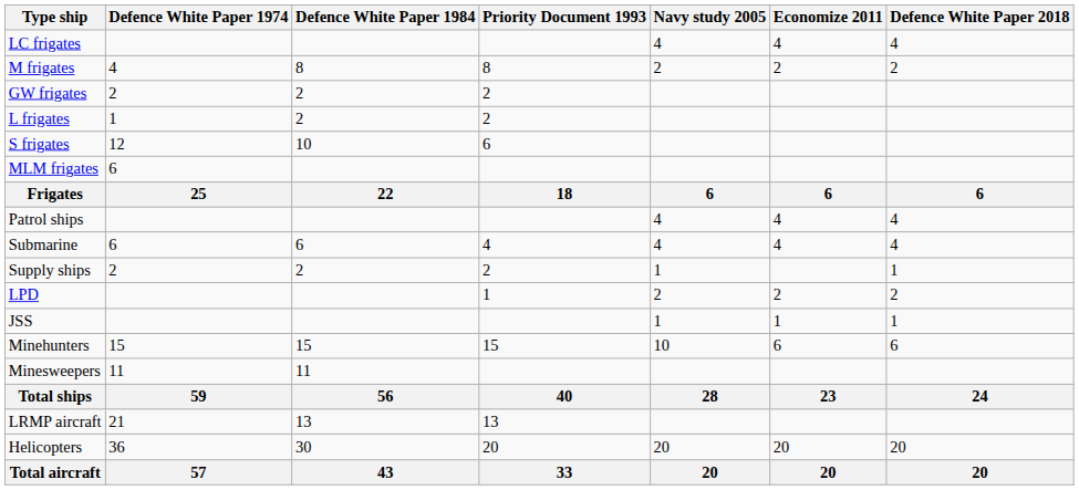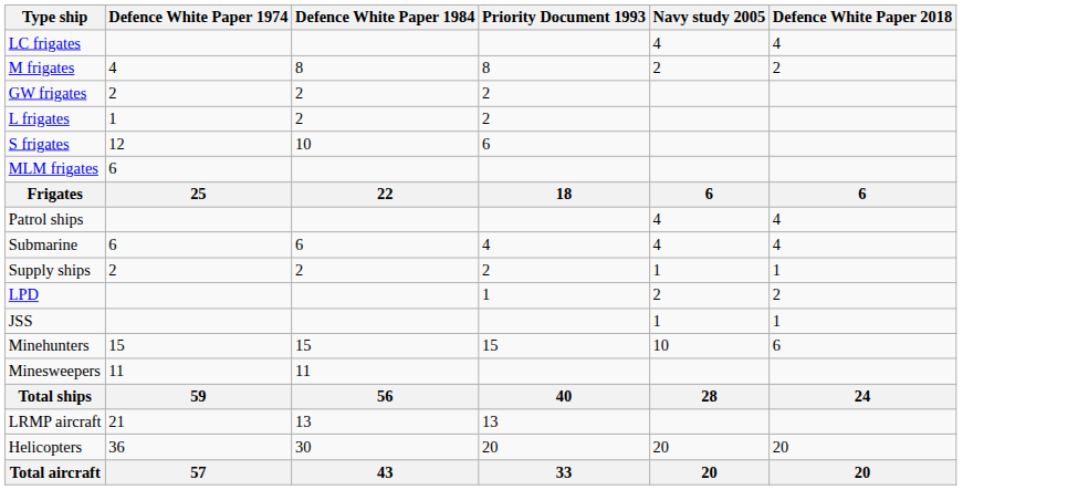 <table class="wikitable">
 <tr>
 <th>Type ship</th>
 <th>Defence White Paper 1974</th>
 <th>Defence White Paper 1984</th>
 <th>Priority Document 1993</th>
 <th>Navy study 2005</th>
-<th>Economize 2011</th>
 <th>Defence White Paper 2018</th>
 </tr>
 <tr>
 <td><a href='#'>LC frigates</a></td>
 <td></td>
 <td></td>
 <td></td>
-<td>4</td>
 <td>4</td>
 <td>4</td>
 </tr>
 <tr>
 <td><a href='#'>M frigates</a></td>
 <td>4</td>
 <td>8</td>
 <td>8</td>
 <td>2</td>
 <td>2</td>
-<td>2</td>
 </tr>
 <tr>
 <td><a href='#'>GW frigates</a></td>
 <td>2</td>
 <td>2</td>
 <td>2</td>
-<td></td>
 <td></td>
 <td></td>
 </tr>
 <tr>
 <td><a href='#'>L frigates</a></td>
 <td>1</td>
 <td>2</td>
 <td>2</td>
 <td></td>
 <td></td>
-<td></td>
 </tr>
 <tr>
 <td><a href='#'>S frigates</a></td>
 <td>12</td>
 <td>10</td>
 <td>6</td>
 <td></td>
 <td></td>
-<td></td>
 </tr>
 <tr>
 <td><a href='#'>MLM frigates</a></td>
 <td>6</td>
-<td></td>
 <td></td>
 <td></td>
 <td></td>
 <td></td>
 </tr>
 <tr>
 <th>Frigates</th>
 <th>25</th>
 <th>22</th>
 <th>18</th>
 <th>6</th>
 <th>6</th>
-<th>6</th>
 </tr>
 <tr>
 <td>Patrol ships</td>
 <td></td>
 <td></td>
 <td></td>
-<td>4</td>
 <td>4</td>
 <td>4</td>
 </tr>
 <tr>
 <td>Submarine</td>
 <td>6</td>
 <td>6</td>
 <td>4</td>
 <td>4</td>
 <td>4</td>
-<td>4</td>
 </tr>
 <tr>
 <td>Supply ships</td>
 <td>2</td>
 <td>2</td>
 <td>2</td>
 <td>1</td>
-<td></td>
 <td>1</td>
 </tr>
 <tr>
 <td><a href='#'>LPD</a></td>
 <td></td>
 <td></td>
 <td>1</td>
-<td>2</td>
 <td>2</td>
 <td>2</td>
 </tr>
 <tr>
 <td>JSS</td>
 <td></td>
 <td></td>
 <td></td>
 <td>1</td>
 <td>1</td>
-<td>1</td>
 </tr>
 <tr>
 <td>Minehunters</td>
 <td>15</td>
 <td>15</td>
 <td>15</td>
 <td>10</td>
 <td>6</td>
-<td>6</td>
 </tr>
 <tr>
 <td>Minesweepers</td>
 <td>11</td>
 <td>11</td>
-<td></td>
 <td></td>
 <td></td>
 <td></td>
 </tr>
 <tr>
 <th>Total ships</th>
 <th>59</th>
 <th>56</th>
 <th>40</th>
 <th>28</th>
-<th>23</th>
 <th>24</th>
 </tr>
 <tr>
 <td>LRMP aircraft</td>
 <td>21</td>
 <td>13</td>
 <td>13</td>
 <td></td>
 <td></td>
-<td></td>
 </tr>
 <tr>
 <td>Helicopters</td>
 <td>36</td>
 <td>30</td>
-<td>20</td>
 <td>20</td>
 <td>20</td>
 <td>20</td>
 </tr>
 <tr>
 <th>Total aircraft</th>
 <th>57</th>
 <th>43</th>
 <th>33</th>
 <th>20</th>
 <th>20</th>
-<th>20</th>
 </tr>
 </table>
